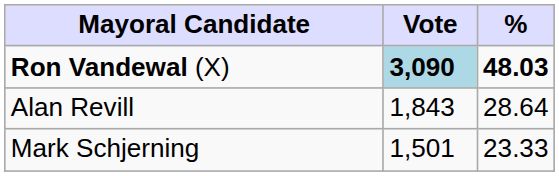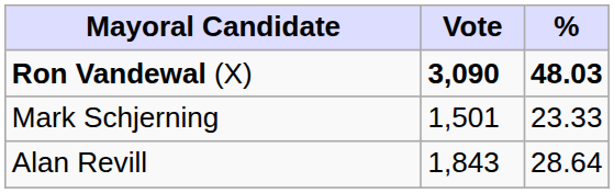 <table class="wikitable">
 <tr>
 <th style="background:#ddf; width:225px;">Mayoral Candidate</th>
 <th style="background:#ddf; width:50px;">Vote</th>
 <th style="background:#ddf; width:30px;">%</th>
 </tr>
 <tr>
 <td><strong>Ron Vandewal</strong> (X)</td>
-<td style="background: lightblue;"><strong>3,090</strong></td>
+<td><strong>3,090</strong></td>
 <td><strong>48.03</strong></td>
+</tr>
+<tr>
+<td>Mark Schjerning</td>
+<td>1,501</td>
+<td>23.33</td>
 </tr>
 <tr>
 <td>Alan Revill</td>
 <td>1,843</td>
 <td>28.64</td>
 </tr>
-<tr>
-<td>Mark Schjerning</td>
-<td>1,501</td>
-<td>23.33</td>
-</tr>
 </table>
